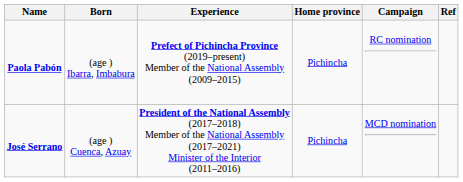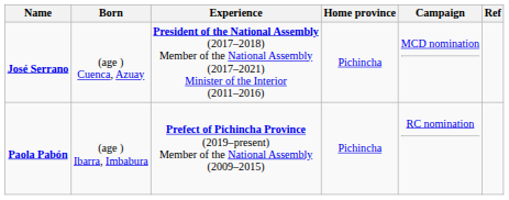 <table class="wikitable sortable" style="text-align:center;">
 <tr>
 <th>Name</th>
 <th>Born</th>
 <th class="unsortable">Experience</th>
 <th>Home province</th>
 <th>Campaign</th>
 <th>Ref</th>
 </tr>
 <tr>
+<td data-sort-value="Serrano, Jose"><br><strong><a href='#'>José Serrano</a></strong></td>
+<td><br>(age )<br><a href='#'>Cuenca</a>, <a href='#'>Azuay</a></td>
+<td><strong><a href='#'>President of the National Assembly</a></strong><br>(2017–2018)<br>Member of the <a href='#'>National Assembly</a><br>(2017–2021)<br><a href='#'>Minister of the Interior</a><br>(2011–2016)</td>
+<td> <a href='#'>Pichincha</a></td>
+<td><br> <a href='#'>MCD nomination</a><hr><br><br><br></td>
+<td></td>
+</tr>
+<tr>
 <td data-sort-value="Pabon, Paola"><br><strong><a href='#'>Paola Pabón</a></strong></td>
 <td><br>(age )<br><a href='#'>Ibarra</a>, <a href='#'>Imbabura</a></td>
 <td><strong><a href='#'>Prefect of Pichincha Province</a></strong><br>(2019–present)<br>Member of the <a href='#'>National Assembly</a><br>(2009–2015)</td>
 <td> <a href='#'>Pichincha</a></td>
 <td><br> <a href='#'>RC nomination</a><hr><br><br><br><br></td>
 <td></td>
 </tr>
-<tr>
-<td data-sort-value="Serrano, Jose"><br><strong><a href='#'>José Serrano</a></strong></td>
-<td><br>(age )<br><a href='#'>Cuenca</a>, <a href='#'>Azuay</a></td>
-<td><strong><a href='#'>President of the National Assembly</a></strong><br>(2017–2018)<br>Member of the <a href='#'>National Assembly</a><br>(2017–2021)<br><a href='#'>Minister of the Interior</a><br>(2011–2016)</td>
-<td> <a href='#'>Pichincha</a></td>
-<td><br> <a href='#'>MCD nomination</a><hr><br><br><br></td>
-<td></td>
-</tr>
 </table>
